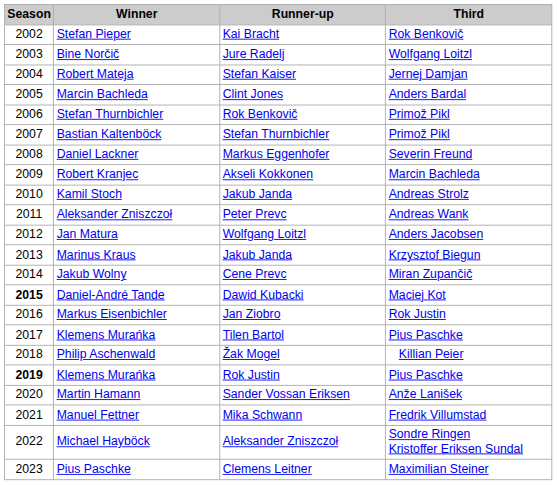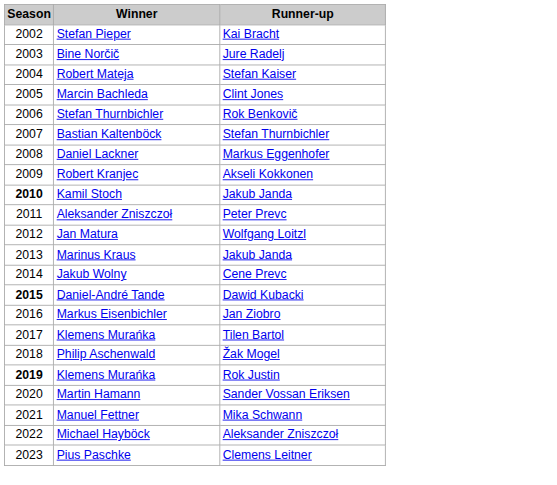 <table class="wikitable plainrowheaders" style="background:#fff; font-size:86%; line-height:16px; border:grey solid 1px; border-collapse:collapse;">
 <tr style="background:#ccc; text-align:center;">
 <th style="background:#ccc;" width="40">Season</th>
 <th style="background:#ccc;" width="180">Winner</th>
 <th style="background:#ccc;" width="180">Runner-up</th>
-<th style="background:#ccc;" width="180">Third</th>
 </tr>
 <tr>
 <td align=center>2002</td>
 <td> <a href='#'>Stefan Pieper</a></td>
 <td> <a href='#'>Kai Bracht</a></td>
-<td> <a href='#'>Rok Benkovič</a></td>
 </tr>
 <tr>
 <td align=center>2003</td>
 <td> <a href='#'>Bine Norčič</a></td>
 <td> <a href='#'>Jure Radelj</a></td>
-<td> <a href='#'>Wolfgang Loitzl</a></td>
 </tr>
 <tr>
 <td align=center>2004</td>
 <td> <a href='#'>Robert Mateja</a></td>
 <td> <a href='#'>Stefan Kaiser</a></td>
-<td> <a href='#'>Jernej Damjan</a></td>
 </tr>
 <tr>
 <td align=center>2005</td>
 <td> <a href='#'>Marcin Bachleda</a></td>
 <td> <a href='#'>Clint Jones</a></td>
-<td> <a href='#'>Anders Bardal</a></td>
 </tr>
 <tr>
 <td align=center>2006</td>
 <td> <a href='#'>Stefan Thurnbichler</a></td>
 <td> <a href='#'>Rok Benkovič</a></td>
-<td> <a href='#'>Primož Pikl</a></td>
 </tr>
 <tr>
 <td align=center>2007</td>
 <td> <a href='#'>Bastian Kaltenböck</a></td>
 <td> <a href='#'>Stefan Thurnbichler</a></td>
-<td> <a href='#'>Primož Pikl</a></td>
 </tr>
 <tr>
 <td align=center>2008</td>
 <td> <a href='#'>Daniel Lackner</a></td>
 <td> <a href='#'>Markus Eggenhofer</a></td>
-<td> <a href='#'>Severin Freund</a></td>
 </tr>
 <tr>
 <td align=center>2009</td>
 <td> <a href='#'>Robert Kranjec</a></td>
 <td> <a href='#'>Akseli Kokkonen</a></td>
-<td> <a href='#'>Marcin Bachleda</a></td>
 </tr>
 <tr>
-<td align=center>2010</td>
+<td align=center><strong>2010</strong></td>
 <td> <a href='#'>Kamil Stoch</a></td>
 <td> <a href='#'>Jakub Janda</a></td>
-<td> <a href='#'>Andreas Strolz</a></td>
 </tr>
 <tr>
 <td align=center>2011</td>
 <td> <a href='#'>Aleksander Zniszczoł</a></td>
 <td> <a href='#'>Peter Prevc</a></td>
-<td> <a href='#'>Andreas Wank</a></td>
 </tr>
 <tr>
 <td align=center>2012</td>
 <td> <a href='#'>Jan Matura</a></td>
 <td> <a href='#'>Wolfgang Loitzl</a></td>
-<td> <a href='#'>Anders Jacobsen</a></td>
 </tr>
 <tr>
 <td align=center>2013</td>
 <td> <a href='#'>Marinus Kraus</a></td>
 <td> <a href='#'>Jakub Janda</a></td>
-<td> <a href='#'>Krzysztof Biegun</a></td>
 </tr>
 <tr>
 <td align=center>2014</td>
 <td> <a href='#'>Jakub Wolny</a></td>
 <td> <a href='#'>Cene Prevc</a></td>
-<td> <a href='#'>Miran Zupančič</a></td>
 </tr>
 <tr>
 <td align=center><strong>2015</strong></td>
 <td> <a href='#'>Daniel-André Tande</a></td>
 <td> <a href='#'>Dawid Kubacki</a></td>
-<td> <a href='#'>Maciej Kot</a></td>
 </tr>
 <tr>
 <td align=center>2016</td>
 <td> <a href='#'>Markus Eisenbichler</a></td>
 <td> <a href='#'>Jan Ziobro</a></td>
-<td> <a href='#'>Rok Justin</a></td>
 </tr>
 <tr>
 <td align=center>2017</td>
 <td> <a href='#'>Klemens Murańka</a></td>
 <td> <a href='#'>Tilen Bartol</a></td>
-<td> <a href='#'>Pius Paschke</a></td>
 </tr>
 <tr>
 <td align=center>2018</td>
 <td> <a href='#'>Philip Aschenwald</a></td>
 <td> <a href='#'>Žak Mogel</a></td>
-<td>   <a href='#'>Killian Peier</a></td>
 </tr>
 <tr>
 <td align=center><strong>2019</strong></td>
 <td> <a href='#'>Klemens Murańka</a></td>
 <td> <a href='#'>Rok Justin</a></td>
-<td> <a href='#'>Pius Paschke</a></td>
 </tr>
 <tr>
 <td align=center>2020</td>
 <td> <a href='#'>Martin Hamann</a></td>
 <td> <a href='#'>Sander Vossan Eriksen</a></td>
-<td> <a href='#'>Anže Lanišek</a></td>
 </tr>
 <tr>
 <td align=center>2021</td>
 <td> <a href='#'>Manuel Fettner</a></td>
 <td> <a href='#'>Mika Schwann</a></td>
-<td> <a href='#'>Fredrik Villumstad</a></td>
 </tr>
 <tr>
 <td align=center>2022</td>
 <td> <a href='#'>Michael Hayböck</a></td>
 <td> <a href='#'>Aleksander Zniszczoł</a></td>
-<td> <a href='#'>Sondre Ringen</a><br> <a href='#'>Kristoffer Eriksen Sundal</a></td>
 </tr>
 <tr>
 <td align=center>2023</td>
 <td> <a href='#'>Pius Paschke</a></td>
 <td> <a href='#'>Clemens Leitner</a></td>
-<td> <a href='#'>Maximilian Steiner</a></td>
 </tr>
 </table>
